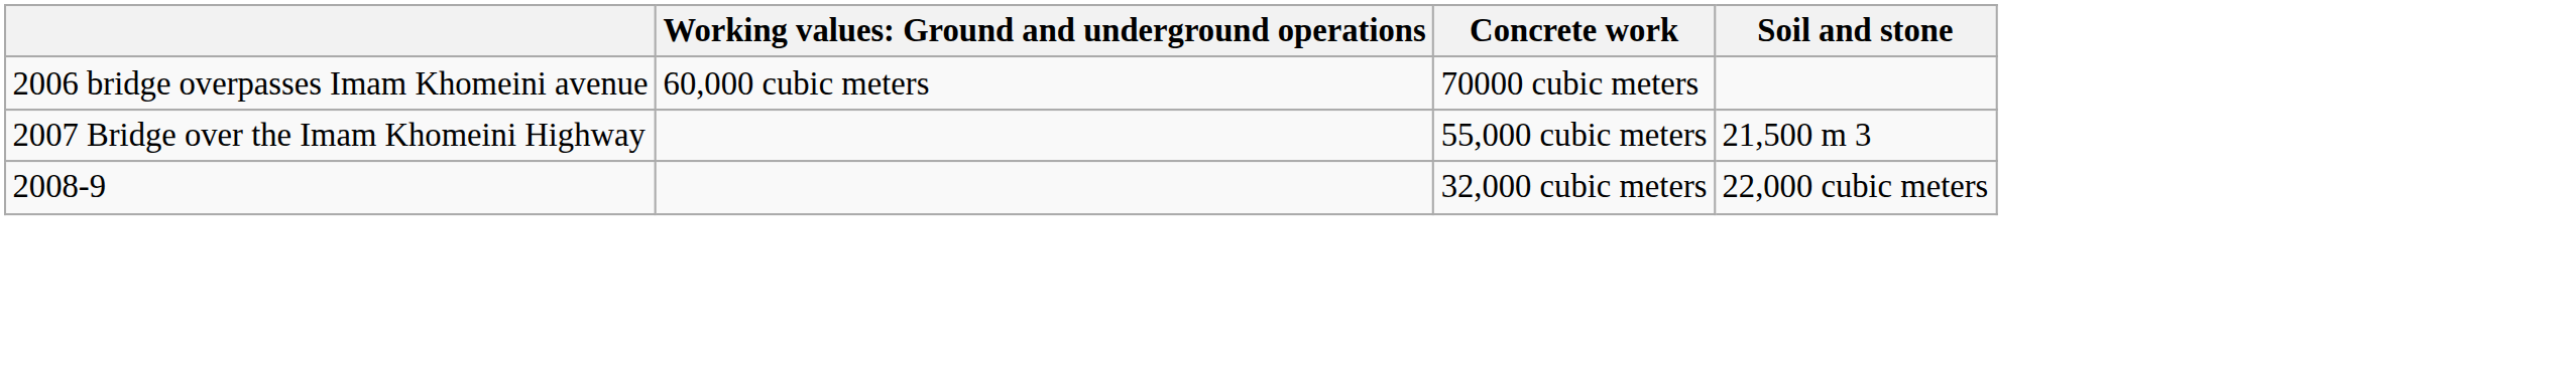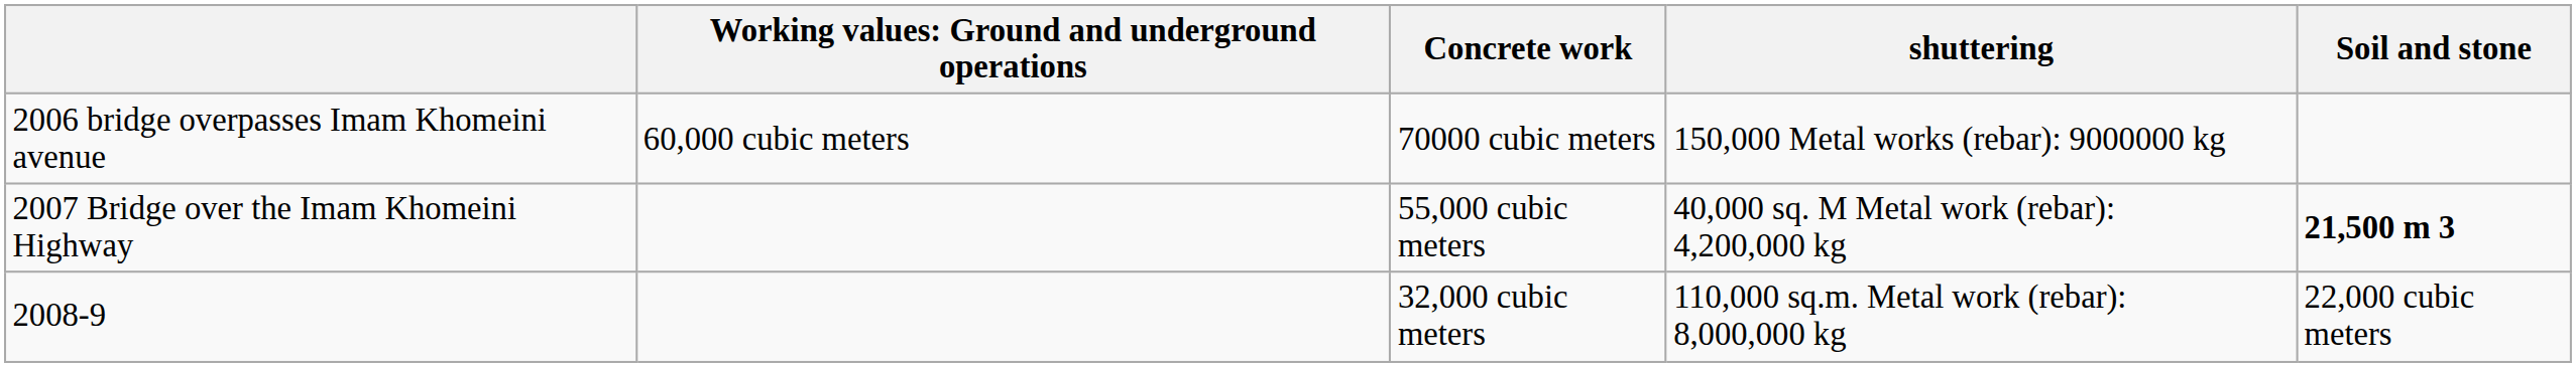 <table class="wikitable">
 <tr>
 <th></th>
 <th>Working values: Ground and underground operations</th>
 <th>Concrete  work</th>
+<th>shuttering</th>
 <th>Soil and stone</th>
 </tr>
 <tr>
 <td>2006 bridge overpasses Imam Khomeini avenue</td>
 <td>60,000 cubic meters</td>
 <td>70000 cubic meters</td>
+<td>150,000 Metal works (rebar): 9000000 kg</td>
 <td></td>
 </tr>
 <tr>
 <td>2007 Bridge over the Imam Khomeini Highway</td>
 <td></td>
 <td>55,000 cubic meters</td>
-<td>21,500 m 3</td>
+<td>40,000 sq. M Metal work (rebar): 4,200,000 kg</td>
+<td><strong>21,500 m 3</strong></td>
 </tr>
 <tr>
 <td>2008-9</td>
 <td></td>
 <td>32,000 cubic meters</td>
+<td>110,000 sq.m. Metal work (rebar): 8,000,000 kg</td>
 <td>22,000 cubic meters</td>
 </tr>
 </table>
